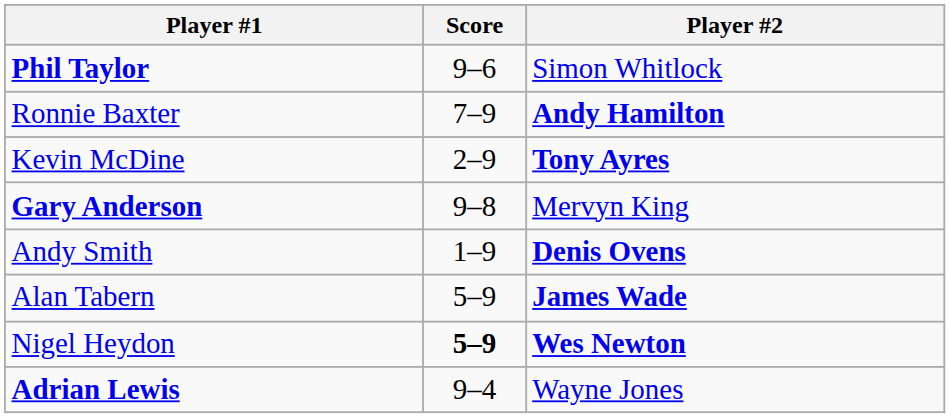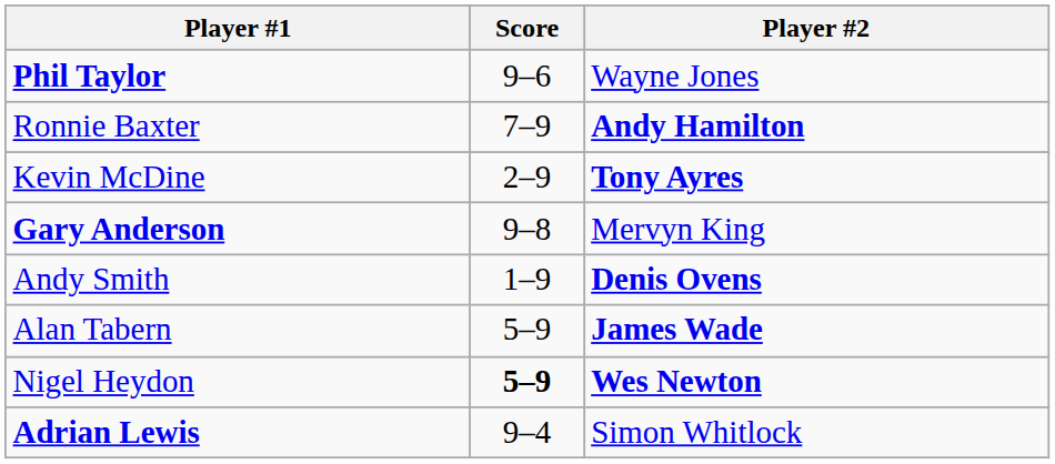 <table class="wikitable">
 <tr style="font-size:10pt;font-weight:bold">
 <th width=225>Player #1</th>
 <th width=50>Score</th>
 <th width=225>Player #2</th>
 </tr>
 <tr>
 <td> <strong><a href='#'>Phil Taylor</a></strong></td>
 <td align=center>9–6</td>
-<td> <a href='#'>Simon Whitlock</a></td>
+<td> <a href='#'>Wayne Jones</a></td>
 </tr>
 <tr>
 <td> <a href='#'>Ronnie Baxter</a></td>
 <td align=center>7–9</td>
 <td> <strong><a href='#'>Andy Hamilton</a></strong></td>
 </tr>
 <tr>
 <td> <a href='#'>Kevin McDine</a></td>
 <td align=center>2–9</td>
 <td> <strong><a href='#'>Tony Ayres</a></strong></td>
 </tr>
 <tr>
 <td> <strong><a href='#'>Gary Anderson</a></strong></td>
 <td align=center>9–8</td>
 <td> <a href='#'>Mervyn King</a></td>
 </tr>
 <tr>
 <td> <a href='#'>Andy Smith</a></td>
 <td align=center>1–9</td>
 <td> <strong><a href='#'>Denis Ovens</a></strong></td>
 </tr>
 <tr>
 <td> <a href='#'>Alan Tabern</a></td>
 <td align=center>5–9</td>
 <td> <strong><a href='#'>James Wade</a></strong></td>
 </tr>
 <tr>
 <td> <a href='#'>Nigel Heydon</a></td>
 <td align=center><strong>5–9</strong></td>
 <td> <strong><a href='#'>Wes Newton</a></strong></td>
 </tr>
 <tr>
 <td> <strong><a href='#'>Adrian Lewis</a></strong></td>
 <td align=center>9–4</td>
-<td> <a href='#'>Wayne Jones</a></td>
+<td> <a href='#'>Simon Whitlock</a></td>
 </tr>
 </table>
